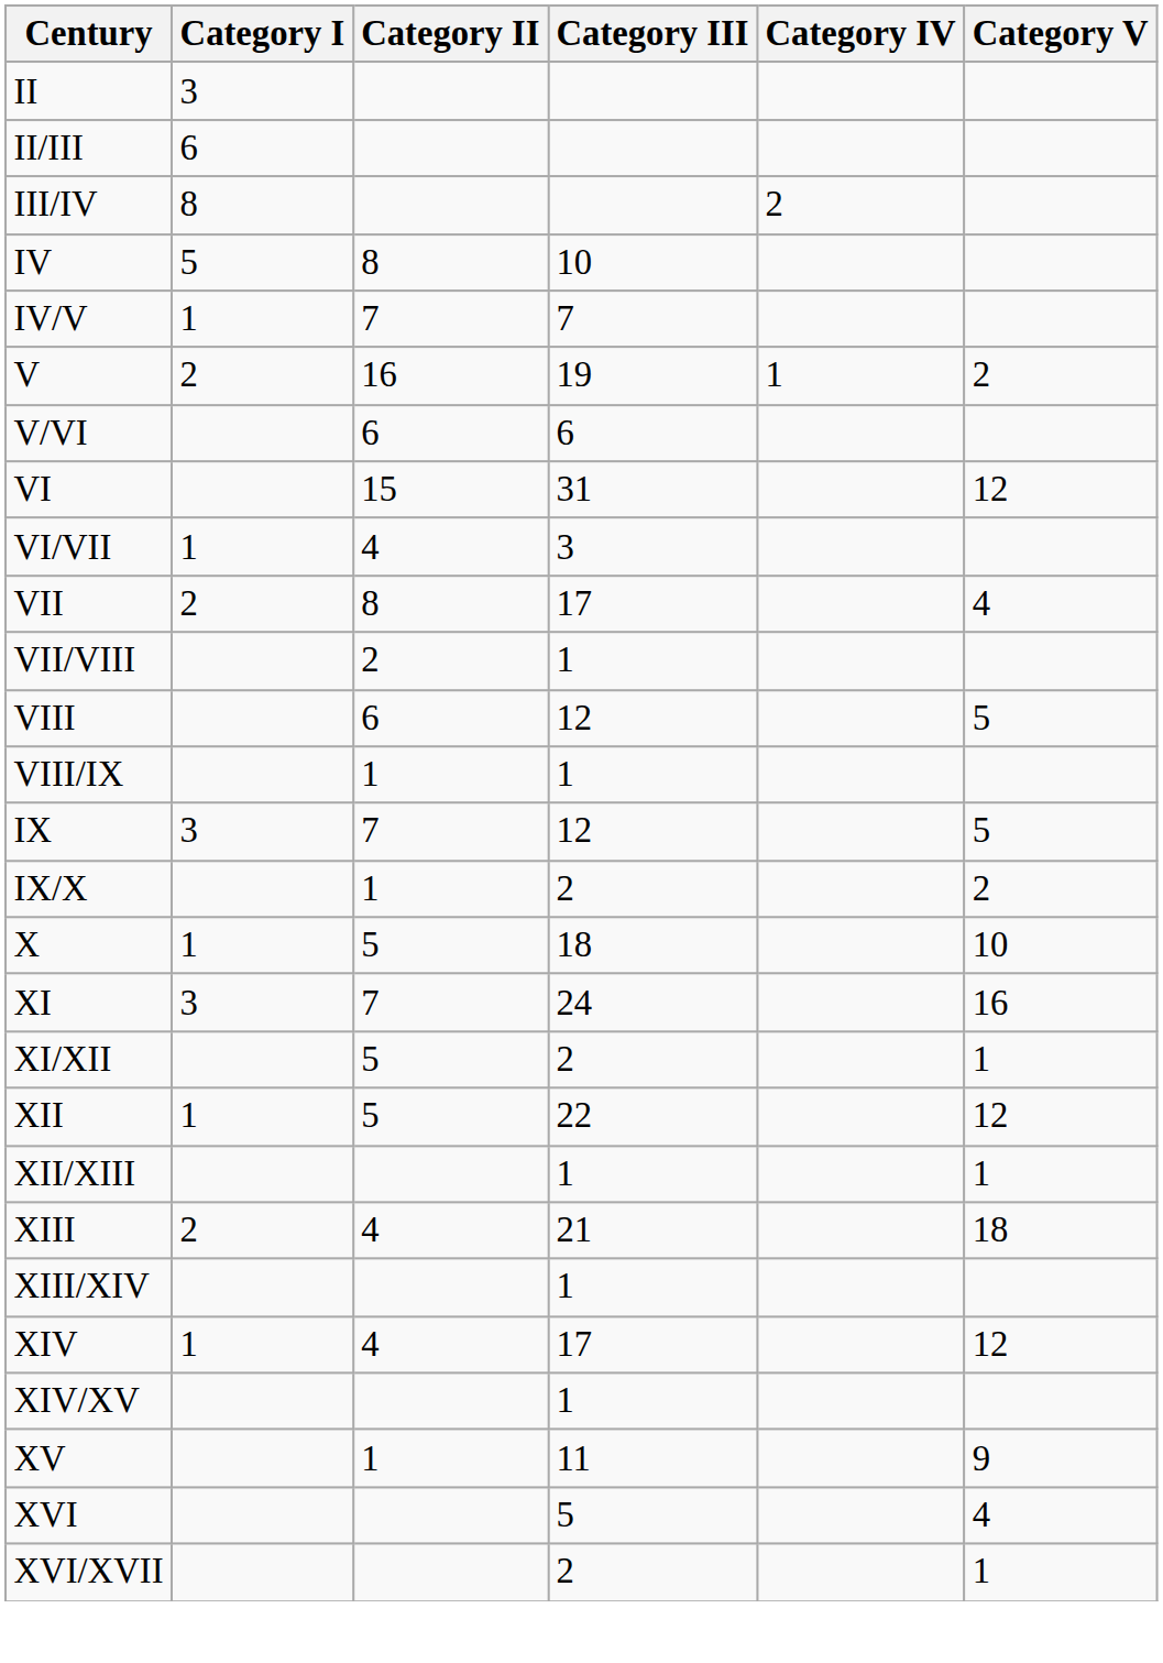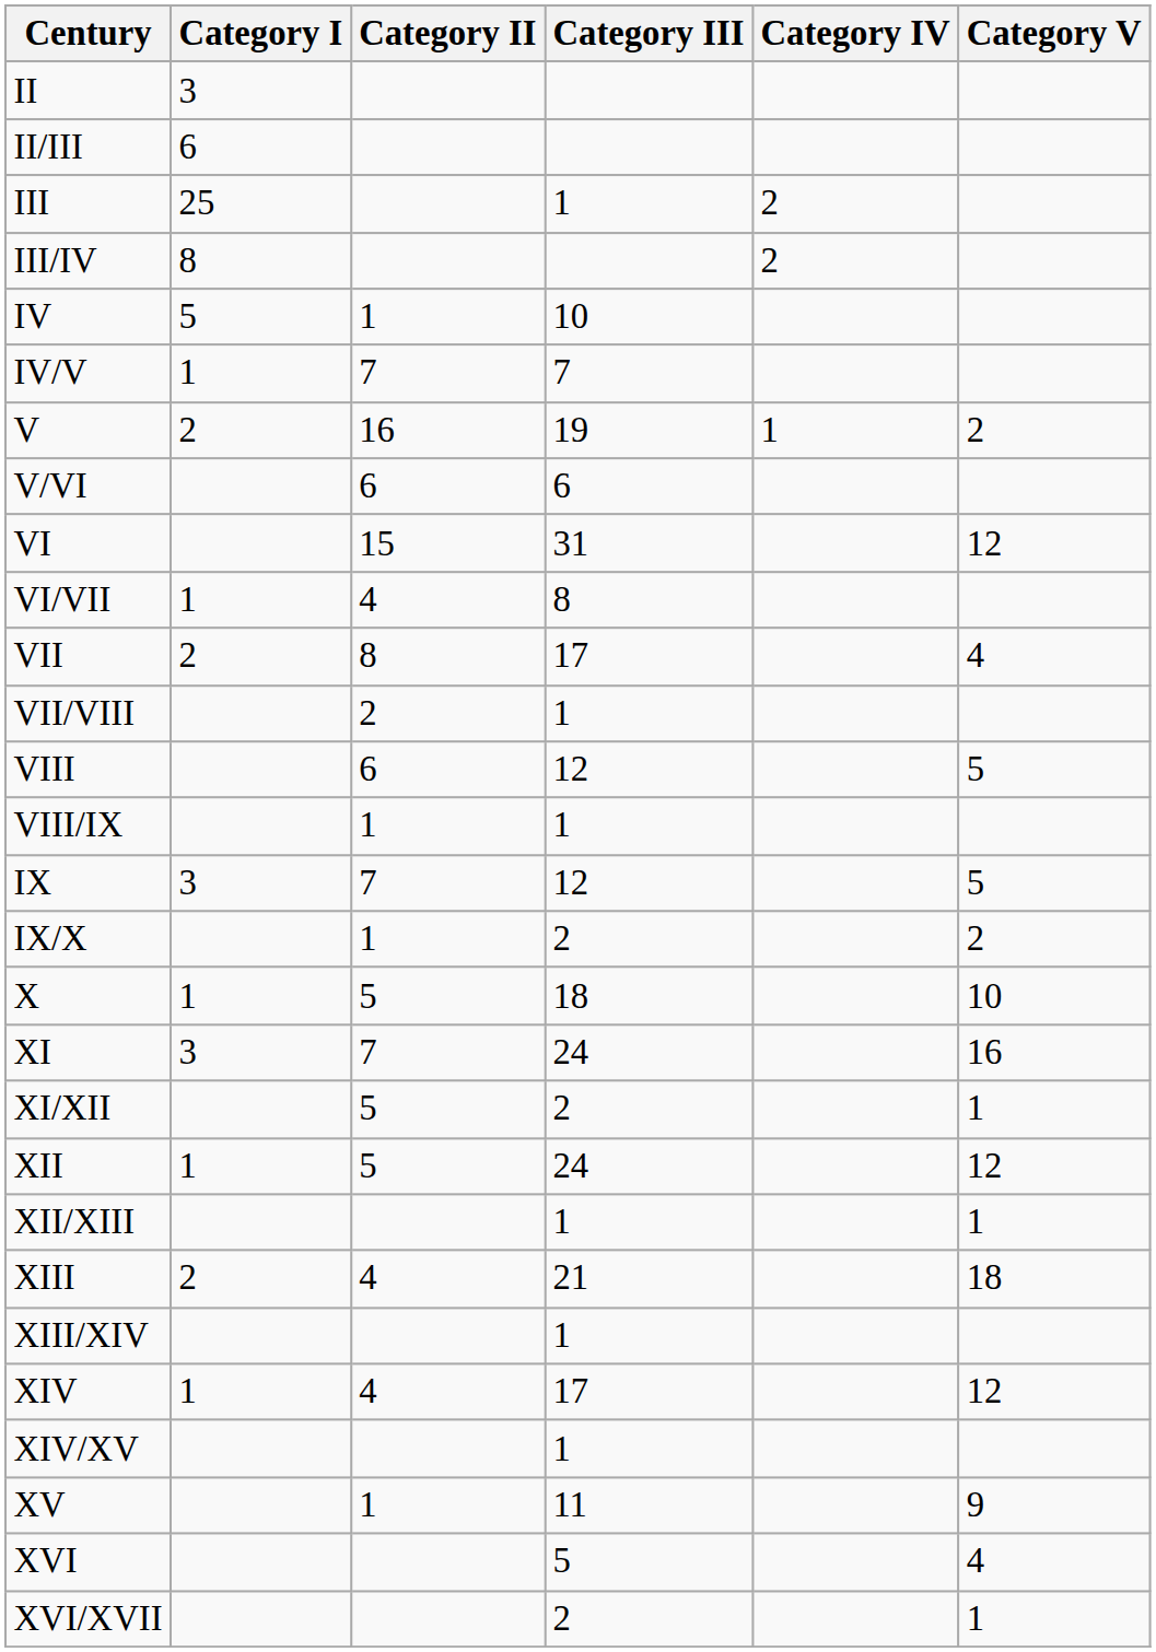 <table class="wikitable">
 <tr>
 <th>Century</th>
 <th>Category I</th>
 <th>Category II</th>
 <th>Category III</th>
 <th>Category IV</th>
 <th>Category V</th>
 </tr>
 <tr>
 <td>II</td>
 <td>3</td>
 <td></td>
 <td></td>
 <td></td>
 <td></td>
 </tr>
 <tr>
 <td>II/III</td>
 <td>6</td>
 <td></td>
 <td></td>
 <td></td>
 <td></td>
 </tr>
 <tr>
+<td>III</td>
+<td>25</td>
+<td></td>
+<td>1</td>
+<td>2</td>
+<td></td>
+</tr>
+<tr>
 <td>III/IV</td>
 <td>8</td>
 <td></td>
 <td></td>
 <td>2</td>
 <td></td>
 </tr>
 <tr>
 <td>IV</td>
 <td>5</td>
-<td>8</td>
+<td>1</td>
 <td>10</td>
 <td></td>
 <td></td>
 </tr>
 <tr>
 <td>IV/V</td>
 <td>1</td>
 <td>7</td>
 <td>7</td>
 <td></td>
 <td></td>
 </tr>
 <tr>
 <td>V</td>
 <td>2</td>
 <td>16</td>
 <td>19</td>
 <td>1</td>
 <td>2</td>
 </tr>
 <tr>
 <td>V/VI</td>
 <td></td>
 <td>6</td>
 <td>6</td>
 <td></td>
 <td></td>
 </tr>
 <tr>
 <td>VI</td>
 <td></td>
 <td>15</td>
 <td>31</td>
 <td></td>
 <td>12</td>
 </tr>
 <tr>
 <td>VI/VII</td>
 <td>1</td>
 <td>4</td>
-<td>3</td>
+<td>8</td>
 <td></td>
 <td></td>
 </tr>
 <tr>
 <td>VII</td>
 <td>2</td>
 <td>8</td>
 <td>17</td>
 <td></td>
 <td>4</td>
 </tr>
 <tr>
 <td>VII/VIII</td>
 <td></td>
 <td>2</td>
 <td>1</td>
 <td></td>
 <td></td>
 </tr>
 <tr>
 <td>VIII</td>
 <td></td>
 <td>6</td>
 <td>12</td>
 <td></td>
 <td>5</td>
 </tr>
 <tr>
 <td>VIII/IX</td>
 <td></td>
 <td>1</td>
 <td>1</td>
 <td></td>
 <td></td>
 </tr>
 <tr>
 <td>IX</td>
 <td>3</td>
 <td>7</td>
 <td>12</td>
 <td></td>
 <td>5</td>
 </tr>
 <tr>
 <td>IX/X</td>
 <td></td>
 <td>1</td>
 <td>2</td>
 <td></td>
 <td>2</td>
 </tr>
 <tr>
 <td>X</td>
 <td>1</td>
 <td>5</td>
 <td>18</td>
 <td></td>
 <td>10</td>
 </tr>
 <tr>
 <td>XI</td>
 <td>3</td>
 <td>7</td>
 <td>24</td>
 <td></td>
 <td>16</td>
 </tr>
 <tr>
 <td>XI/XII</td>
 <td></td>
 <td>5</td>
 <td>2</td>
 <td></td>
 <td>1</td>
 </tr>
 <tr>
 <td>XII</td>
 <td>1</td>
 <td>5</td>
-<td>22</td>
+<td>24</td>
 <td></td>
 <td>12</td>
 </tr>
 <tr>
 <td>XII/XIII</td>
 <td></td>
 <td></td>
 <td>1</td>
 <td></td>
 <td>1</td>
 </tr>
 <tr>
 <td>XIII</td>
 <td>2</td>
 <td>4</td>
 <td>21</td>
 <td></td>
 <td>18</td>
 </tr>
 <tr>
 <td>XIII/XIV</td>
 <td></td>
 <td></td>
 <td>1</td>
 <td></td>
 <td></td>
 </tr>
 <tr>
 <td>XIV</td>
 <td>1</td>
 <td>4</td>
 <td>17</td>
 <td></td>
 <td>12</td>
 </tr>
 <tr>
 <td>XIV/XV</td>
 <td></td>
 <td></td>
 <td>1</td>
 <td></td>
 <td></td>
 </tr>
 <tr>
 <td>XV</td>
 <td></td>
 <td>1</td>
 <td>11</td>
 <td></td>
 <td>9</td>
 </tr>
 <tr>
 <td>XVI</td>
 <td></td>
 <td></td>
 <td>5</td>
 <td></td>
 <td>4</td>
 </tr>
 <tr>
 <td>XVI/XVII</td>
 <td></td>
 <td></td>
 <td>2</td>
 <td></td>
 <td>1</td>
 </tr>
 <tr>
 </tr>
 </table>
